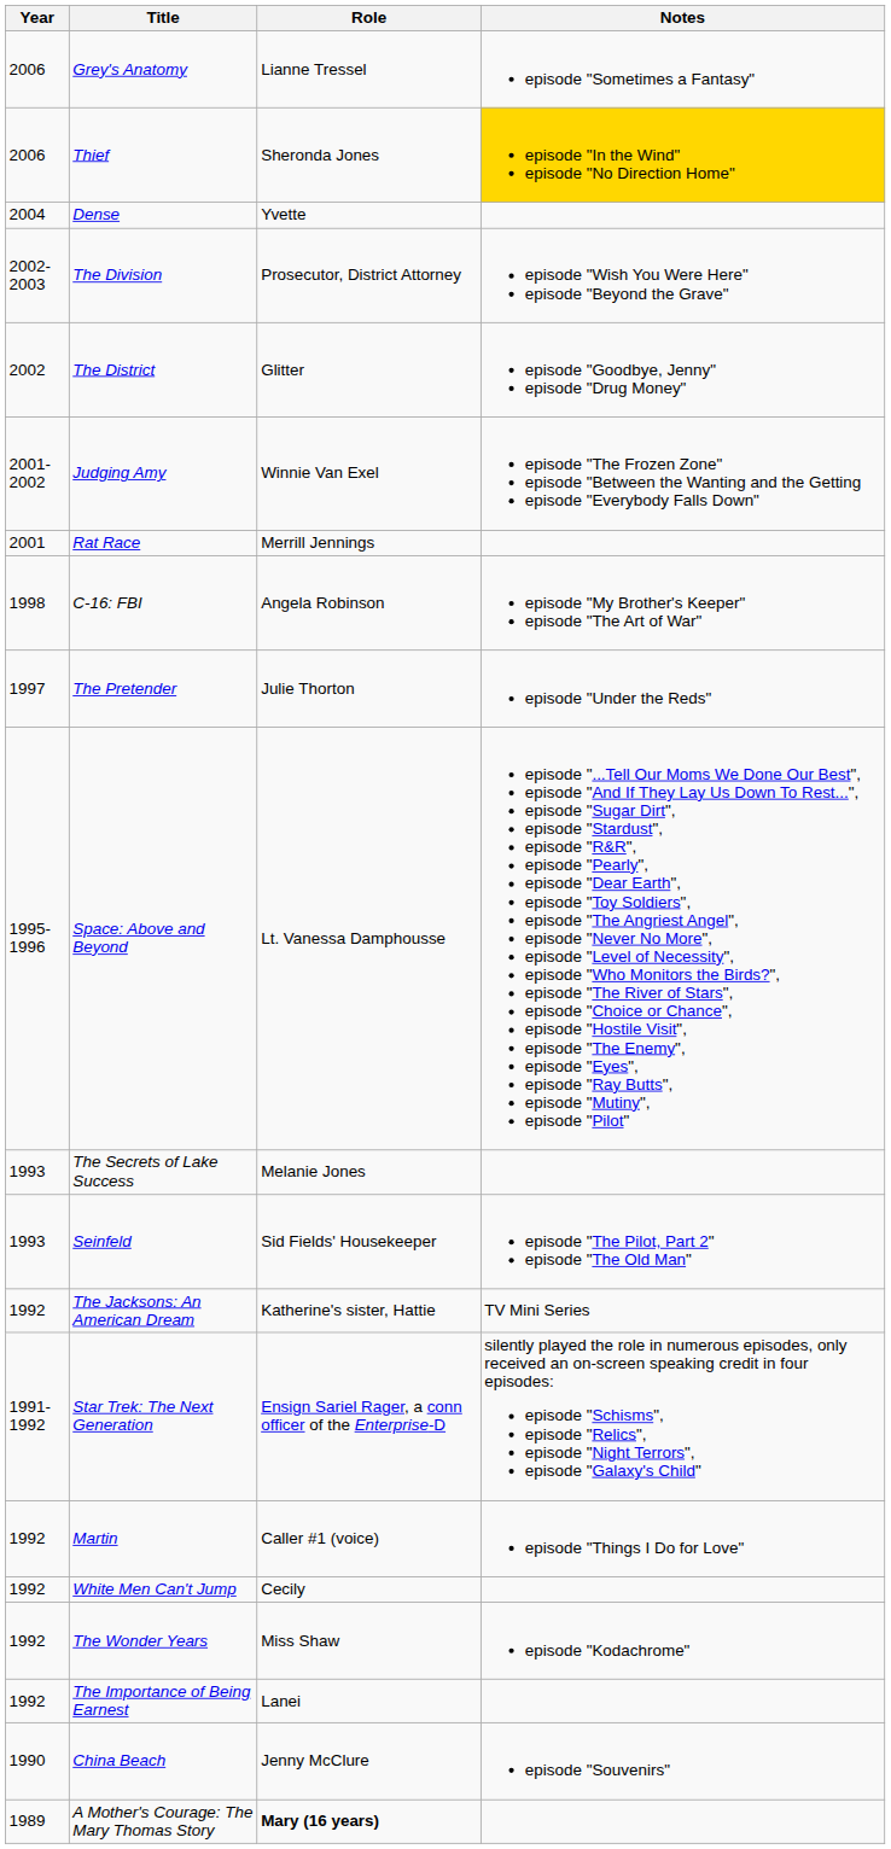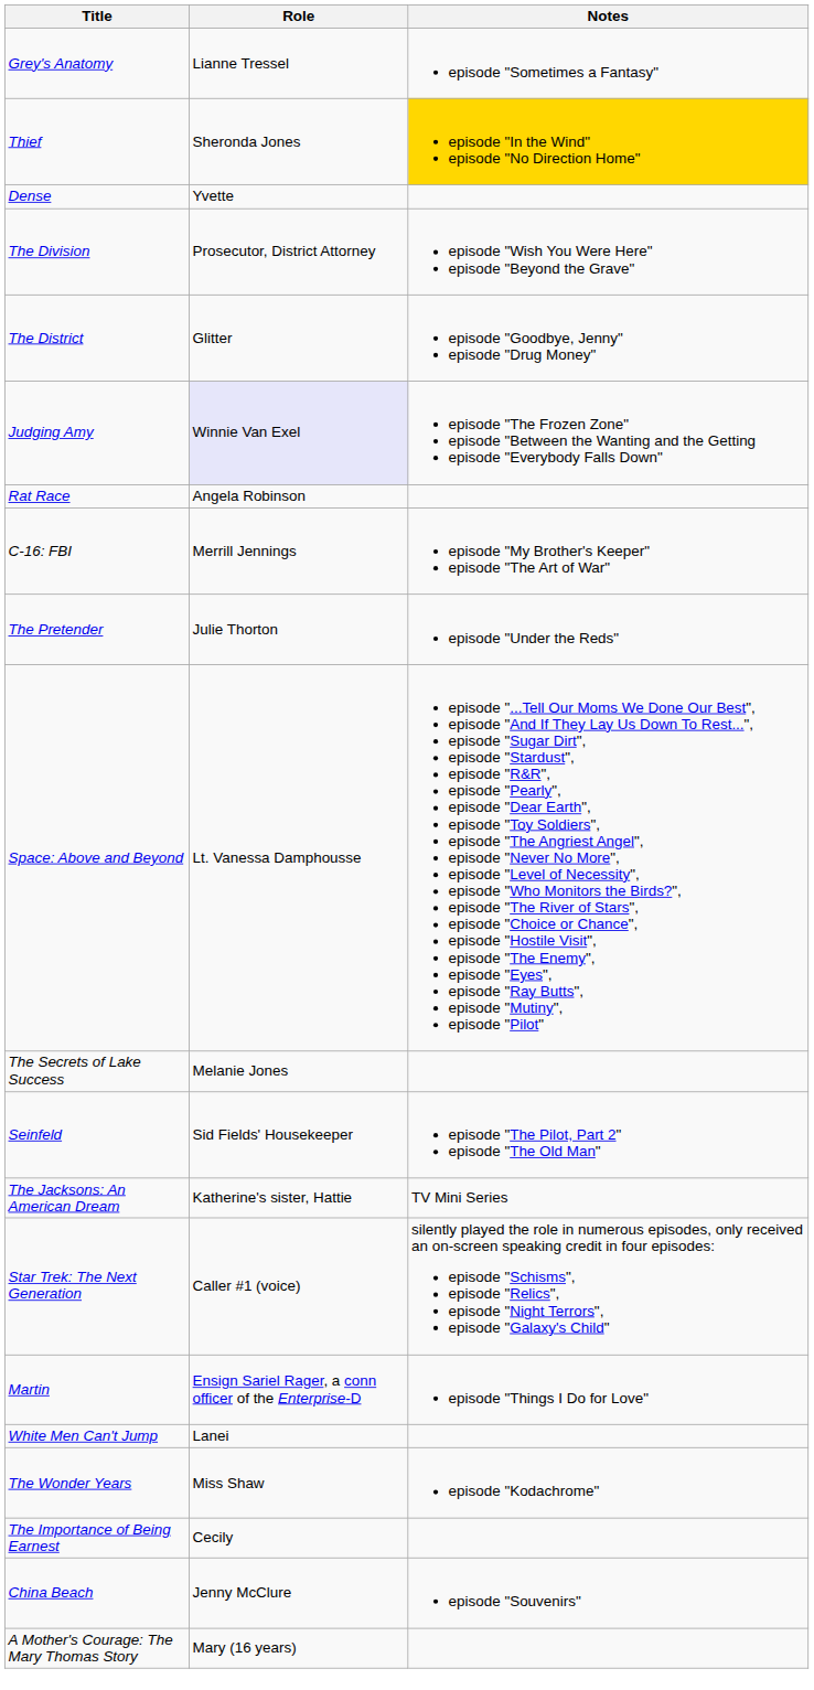 <table class="wikitable sortable">
 <tr>
-<th>Year</th>
 <th>Title</th>
 <th>Role</th>
 <th class="unsortable">Notes</th>
 </tr>
 <tr>
-<td>2006</td>
 <td><em><a href='#'>Grey's Anatomy</a></em></td>
 <td>Lianne Tressel</td>
 <td><br><ul><li>episode "Sometimes a Fantasy"</li></ul></td>
 </tr>
 <tr>
-<td>2006</td>
 <td><em><a href='#'>Thief</a></em></td>
 <td>Sheronda Jones</td>
 <td style="background: gold;"><br><ul><li>episode "In the Wind"</li><li>episode "No Direction Home"</li></ul></td>
 </tr>
 <tr>
-<td>2004</td>
 <td><em><a href='#'>Dense</a></em></td>
 <td>Yvette</td>
 <td></td>
 </tr>
 <tr>
-<td>2002-2003</td>
 <td><em><a href='#'>The Division</a></em></td>
 <td>Prosecutor, District Attorney</td>
 <td><br><ul><li>episode "Wish You Were Here"</li><li>episode "Beyond the Grave"</li></ul></td>
 </tr>
 <tr>
-<td>2002</td>
 <td><em><a href='#'>The District</a></em></td>
 <td>Glitter</td>
 <td><br><ul><li>episode "Goodbye, Jenny"</li><li>episode "Drug Money"</li></ul></td>
 </tr>
 <tr>
-<td>2001-2002</td>
 <td><em><a href='#'>Judging Amy</a></em></td>
-<td>Winnie Van Exel</td>
+<td style="background: lavender;">Winnie Van Exel</td>
 <td><br><ul><li>episode "The Frozen Zone"</li><li>episode "Between the Wanting and the Getting</li><li>episode "Everybody Falls Down"</li></ul></td>
 </tr>
 <tr>
-<td>2001</td>
 <td><em><a href='#'>Rat Race</a></em></td>
-<td>Merrill Jennings</td>
+<td>Angela Robinson</td>
 <td></td>
 </tr>
 <tr>
-<td>1998</td>
 <td><em>C-16: FBI</em></td>
-<td>Angela Robinson</td>
+<td>Merrill Jennings</td>
 <td><br><ul><li>episode "My Brother's Keeper"</li><li>episode "The Art of War"</li></ul></td>
 </tr>
 <tr>
-<td>1997</td>
 <td><em><a href='#'>The Pretender</a></em></td>
 <td>Julie Thorton</td>
 <td><br><ul><li>episode "Under the Reds"</li></ul></td>
 </tr>
 <tr>
-<td>1995-1996</td>
 <td><em><a href='#'>Space: Above and Beyond</a></em></td>
 <td>Lt. Vanessa Damphousse</td>
 <td><br><ul><li>episode "<a href='#'>...Tell Our Moms We Done Our Best</a>",</li><li>episode "<a href='#'>And If They Lay Us Down To Rest...</a>",</li><li>episode "<a href='#'>Sugar Dirt</a>",</li><li>episode "<a href='#'>Stardust</a>",</li><li>episode "<a href='#'>R&R</a>",</li><li>episode "<a href='#'>Pearly</a>",</li><li>episode "<a href='#'>Dear Earth</a>",</li><li>episode "<a href='#'>Toy Soldiers</a>",</li><li>episode "<a href='#'>The Angriest Angel</a>",</li><li>episode "<a href='#'>Never No More</a>",</li><li>episode "<a href='#'>Level of Necessity</a>",</li><li>episode "<a href='#'>Who Monitors the Birds?</a>",</li><li>episode "<a href='#'>The River of Stars</a>",</li><li>episode "<a href='#'>Choice or Chance</a>",</li><li>episode "<a href='#'>Hostile Visit</a>",</li><li>episode "<a href='#'>The Enemy</a>",</li><li>episode "<a href='#'>Eyes</a>",</li><li>episode "<a href='#'>Ray Butts</a>",</li><li>episode "<a href='#'>Mutiny</a>",</li><li>episode "<a href='#'>Pilot</a>"</li></ul></td>
 </tr>
 <tr>
-<td>1993</td>
 <td><em>The Secrets of Lake Success</em></td>
 <td>Melanie Jones</td>
 <td></td>
 </tr>
 <tr>
-<td>1993</td>
 <td><em><a href='#'>Seinfeld</a></em></td>
 <td>Sid Fields' Housekeeper</td>
 <td><br><ul><li>episode "<a href='#'>The Pilot, Part 2</a>"</li><li>episode "<a href='#'>The Old Man</a>"</li></ul></td>
 </tr>
 <tr>
-<td>1992</td>
 <td><em><a href='#'>The Jacksons: An American Dream</a></em></td>
 <td>Katherine's sister, Hattie</td>
 <td>TV Mini Series</td>
 </tr>
 <tr>
-<td>1991-1992</td>
 <td><em><a href='#'>Star Trek: The Next Generation</a></em></td>
-<td><a href='#'>Ensign Sariel Rager</a>, a <a href='#'>conn officer</a> of the <a href='#'><em>Enterprise</em>-D</a></td>
+<td>Caller #1 (voice)</td>
 <td>silently played the role in numerous episodes, only received an on-screen speaking credit in four episodes:<br><ul><li>episode "<a href='#'>Schisms</a>",</li><li>episode "<a href='#'>Relics</a>",</li><li>episode "<a href='#'>Night Terrors</a>",</li><li>episode "<a href='#'>Galaxy's Child</a>"</li></ul></td>
 </tr>
 <tr>
-<td>1992</td>
 <td><em><a href='#'>Martin</a></em></td>
-<td>Caller #1 (voice)</td>
+<td><a href='#'>Ensign Sariel Rager</a>, a <a href='#'>conn officer</a> of the <a href='#'><em>Enterprise</em>-D</a></td>
 <td><br><ul><li>episode "Things I Do for Love"</li></ul></td>
 </tr>
 <tr>
-<td>1992</td>
 <td><em><a href='#'>White Men Can't Jump</a></em></td>
-<td>Cecily</td>
+<td>Lanei</td>
 <td></td>
 </tr>
 <tr>
-<td>1992</td>
 <td><em><a href='#'>The Wonder Years</a></em></td>
 <td>Miss Shaw</td>
 <td><br><ul><li>episode "Kodachrome"</li></ul></td>
 </tr>
 <tr>
-<td>1992</td>
 <td><em><a href='#'>The Importance of Being Earnest</a></em></td>
-<td>Lanei</td>
+<td>Cecily</td>
 <td></td>
 </tr>
 <tr>
-<td>1990</td>
 <td><em><a href='#'>China Beach</a></em></td>
 <td>Jenny McClure</td>
 <td><br><ul><li>episode "Souvenirs"</li></ul></td>
 </tr>
 <tr>
-<td>1989</td>
 <td><em>A Mother's Courage: The Mary Thomas Story</em></td>
-<td><strong>Mary (16 years)</strong></td>
+<td>Mary (16 years)</td>
 <td></td>
 </tr>
 </table>
